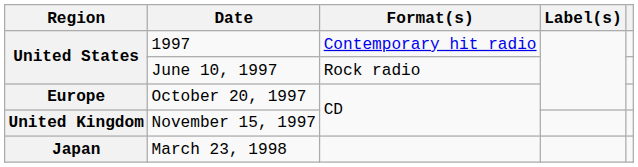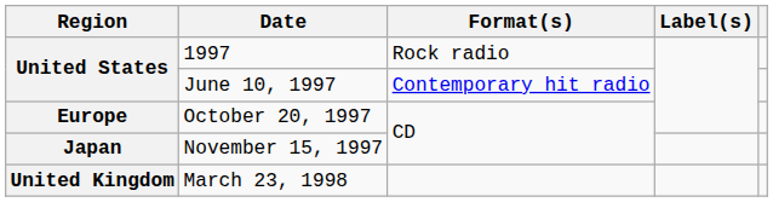 <table class="wikitable plainrowheaders">
 <tr>
 <th scope="col">Region</th>
 <th scope="col">Date</th>
 <th scope="col">Format(s)</th>
 <th scope="col">Label(s)</th>
 <th scope="col"></th>
 </tr>
 <tr>
 <th scope="row" rowspan="2">United States</th>
 <td>1997</td>
-<td><a href='#'>Contemporary hit radio</a></td>
+<td>Rock radio</td>
 <td rowspan="3"></td>
 <td></td>
 </tr>
 <tr>
 <td>June 10, 1997</td>
-<td>Rock radio</td>
+<td><a href='#'>Contemporary hit radio</a></td>
 <td></td>
 </tr>
 <tr>
 <th scope="row">Europe</th>
 <td>October 20, 1997</td>
 <td rowspan="2">CD</td>
 <td></td>
 </tr>
 <tr>
-<th scope="row">United Kingdom</th>
+<th scope="row">Japan</th>
 <td>November 15, 1997</td>
 <td></td>
 <td></td>
 </tr>
 <tr>
-<th scope="row">Japan</th>
+<th scope="row">United Kingdom</th>
 <td>March 23, 1998</td>
 <td></td>
 <td></td>
 <td></td>
 </tr>
 </table>
